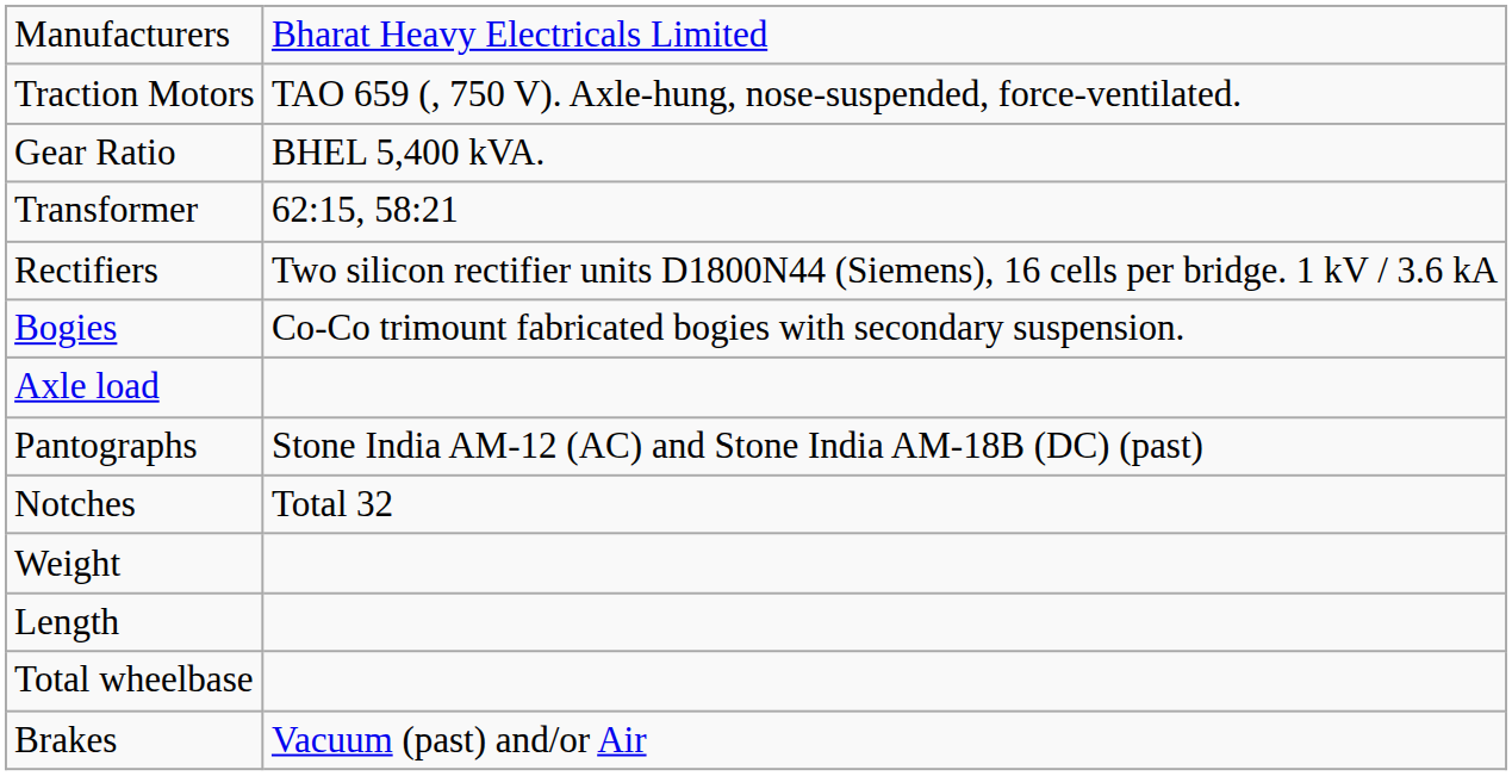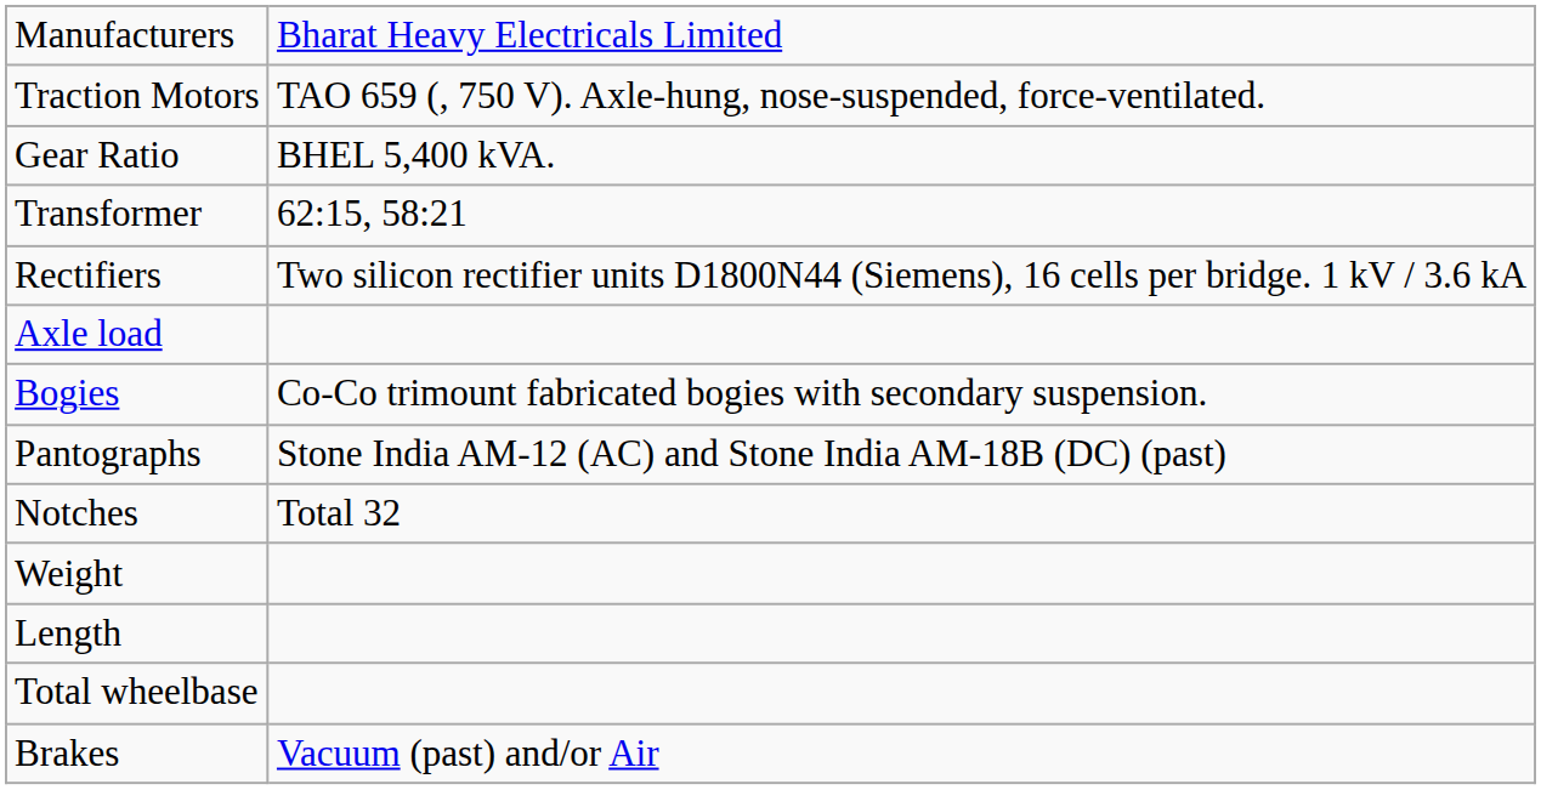 <table class="wikitable">
 <tr>
 <td>Manufacturers</td>
 <td><a href='#'>Bharat Heavy Electricals Limited</a></td>
 </tr>
 <tr>
 <td>Traction Motors</td>
 <td>TAO 659 (, 750 V). Axle-hung, nose-suspended, force-ventilated.</td>
 </tr>
 <tr>
 <td>Gear Ratio</td>
 <td>BHEL 5,400 kVA.</td>
 </tr>
 <tr>
 <td>Transformer</td>
 <td>62:15, 58:21</td>
 </tr>
 <tr>
 <td>Rectifiers</td>
 <td>Two silicon rectifier units D1800N44 (Siemens), 16 cells per bridge. 1 kV / 3.6 kA</td>
 </tr>
 <tr>
+<td><a href='#'>Axle load</a></td>
+<td></td>
+</tr>
+<tr>
 <td><a href='#'>Bogies</a></td>
 <td>Co-Co trimount fabricated bogies with secondary suspension.</td>
-</tr>
-<tr>
-<td><a href='#'>Axle load</a></td>
-<td></td>
 </tr>
 <tr>
 <td>Pantographs</td>
 <td>Stone India AM-12 (AC) and Stone India AM-18B (DC) (past)</td>
 </tr>
 <tr>
 <td>Notches</td>
 <td>Total 32</td>
 </tr>
 <tr>
 <td>Weight</td>
 <td></td>
 </tr>
 <tr>
 <td>Length</td>
 <td></td>
 </tr>
 <tr>
 <td>Total wheelbase</td>
 <td></td>
 </tr>
 <tr>
 <td>Brakes</td>
 <td><a href='#'>Vacuum</a> (past) and/or <a href='#'>Air</a></td>
 </tr>
 </table>
